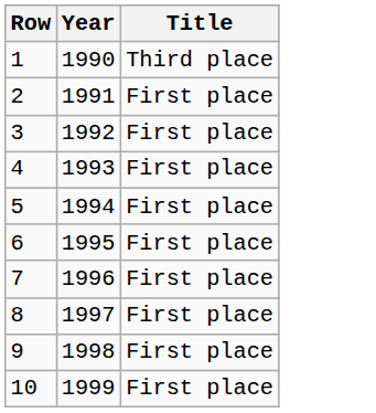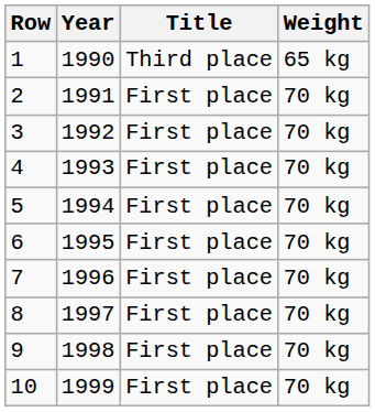 <table class="wikitable">
 <tr>
 <th>Row</th>
 <th>Year</th>
 <th>Title</th>
+<th>Weight</th>
 </tr>
 <tr>
 <td>1</td>
 <td>1990</td>
 <td>Third place</td>
+<td>65 kg</td>
 </tr>
 <tr>
 <td>2</td>
 <td>1991</td>
 <td>First place</td>
+<td>70 kg</td>
 </tr>
 <tr>
 <td>3</td>
 <td>1992</td>
 <td>First place</td>
+<td>70 kg</td>
 </tr>
 <tr>
 <td>4</td>
 <td>1993</td>
 <td>First place</td>
+<td>70 kg</td>
 </tr>
 <tr>
 <td>5</td>
 <td>1994</td>
 <td>First place</td>
+<td>70 kg</td>
 </tr>
 <tr>
 <td>6</td>
 <td>1995</td>
 <td>First place</td>
+<td>70 kg</td>
 </tr>
 <tr>
 <td>7</td>
 <td>1996</td>
 <td>First place</td>
+<td>70 kg</td>
 </tr>
 <tr>
 <td>8</td>
 <td>1997</td>
 <td>First place</td>
+<td>70 kg</td>
 </tr>
 <tr>
 <td>9</td>
 <td>1998</td>
 <td>First place</td>
+<td>70 kg</td>
 </tr>
 <tr>
 <td>10</td>
 <td>1999</td>
 <td>First place</td>
+<td>70 kg</td>
 </tr>
 </table>
